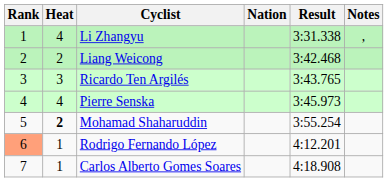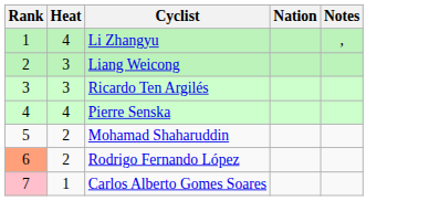 <table class="wikitable sortable" style="text-align:center">
 <tr>
 <th>Rank</th>
 <th>Heat</th>
 <th>Cyclist</th>
 <th>Nation</th>
-<th>Result</th>
 <th>Notes</th>
 </tr>
 <tr bgcolor=bbf3bb>
 <td>1</td>
 <td>4</td>
 <td align=left><a href='#'>Li Zhangyu</a></td>
 <td align=left></td>
-<td>3:31.338</td>
 <td>, </td>
 </tr>
 <tr bgcolor=bbf3bb>
 <td>2</td>
-<td>2</td>
+<td>3</td>
 <td align=left><a href='#'>Liang Weicong</a></td>
 <td align=left></td>
-<td>3:42.468</td>
 <td></td>
 </tr>
 <tr bgcolor=ccffcc>
 <td>3</td>
 <td>3</td>
 <td align=left><a href='#'>Ricardo Ten Argilés</a></td>
 <td align=left></td>
-<td>3:43.765</td>
 <td></td>
 </tr>
 <tr bgcolor=ccffcc>
 <td>4</td>
 <td>4</td>
 <td align=left><a href='#'>Pierre Senska</a></td>
 <td align=left></td>
-<td>3:45.973</td>
 <td></td>
 </tr>
 <tr>
 <td>5</td>
-<td><strong>2</strong></td>
+<td>2</td>
 <td align=left><a href='#'>Mohamad Shaharuddin</a></td>
 <td align=left></td>
-<td>3:55.254</td>
 <td></td>
 </tr>
 <tr>
 <td style="background: lightsalmon;">6</td>
-<td>1</td>
+<td>2</td>
 <td align=left><a href='#'>Rodrigo Fernando López</a></td>
 <td align=left></td>
-<td>4:12.201</td>
 <td></td>
 </tr>
 <tr>
-<td>7</td>
+<td style="background: pink;">7</td>
 <td>1</td>
 <td align=left><a href='#'>Carlos Alberto Gomes Soares</a></td>
 <td align=left></td>
-<td>4:18.908</td>
 <td></td>
 </tr>
 </table>
